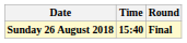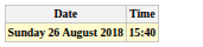 <table class="wikitable">
 <tr>
 <th>Date</th>
 <th>Time</th>
-<th>Round</th>
 </tr>
 <tr>
 <td style=background:lemonchiffon><strong>Sunday 26 August 2018</strong></td>
 <td style=background:lemonchiffon><strong>15:40</strong></td>
-<td style=background:lemonchiffon><strong>Final</strong></td>
 </tr>
 </table>
